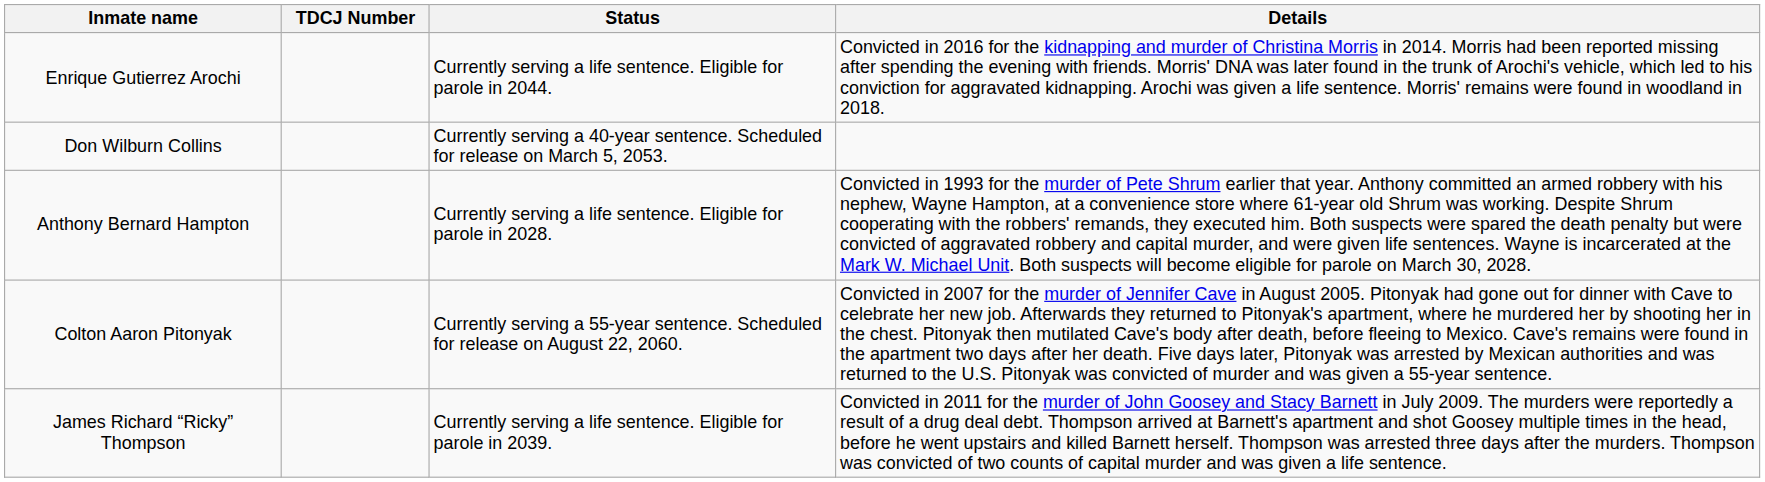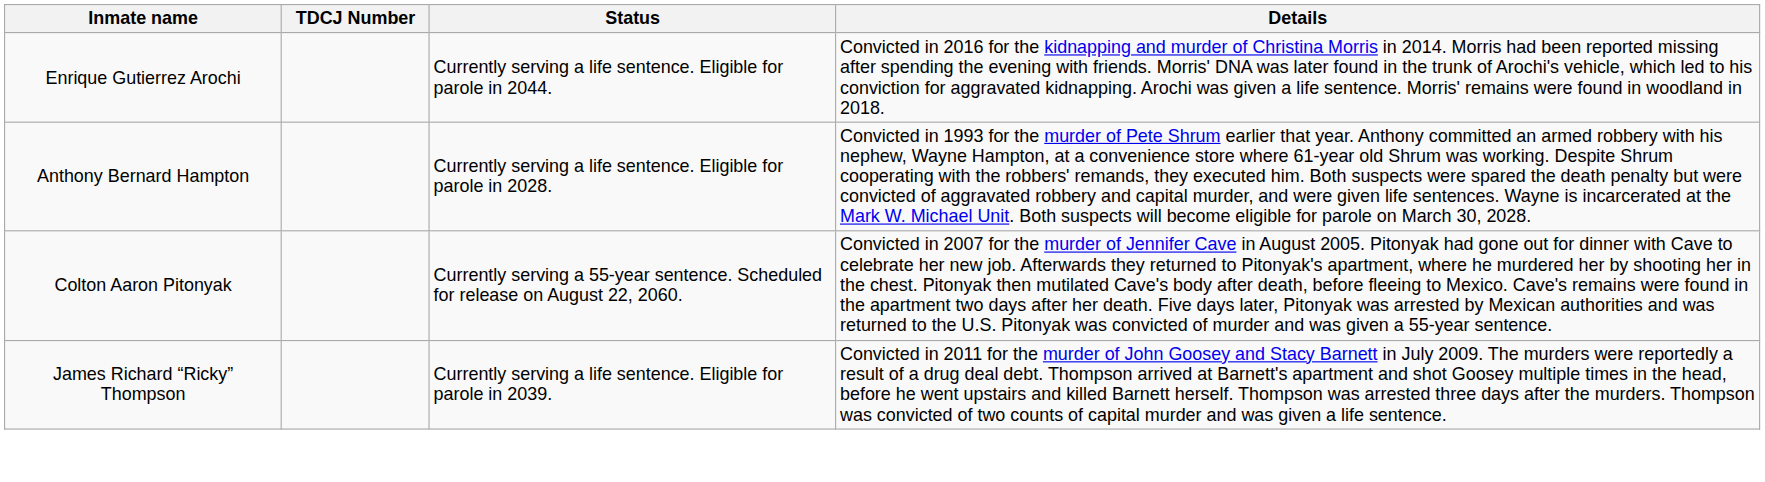 <table class="wikitable sortable">
 <tr>
 <th width=15%>Inmate name</th>
 <th width=8%>TDCJ Number</th>
 <th width=22%>Status</th>
 <th width=50%>Details</th>
 </tr>
 <tr>
 <td style="text-align:center;">Enrique Gutierrez Arochi</td>
 <td style="text-align:center;"></td>
 <td>Currently serving a life sentence. Eligible for parole in 2044.</td>
 <td>Convicted in 2016 for the <a href='#'>kidnapping and murder of Christina Morris</a> in 2014. Morris had been reported missing after spending the evening with friends. Morris' DNA was later found in the trunk of Arochi's vehicle, which led to his conviction for aggravated kidnapping. Arochi was given a life sentence. Morris' remains were found in woodland in 2018.</td>
-</tr>
-<tr>
-<td style="text-align:center;">Don Wilburn Collins</td>
-<td style="text-align:center;"></td>
-<td>Currently serving a 40-year sentence. Scheduled for release on March 5, 2053.</td>
-<td></td>
 </tr>
 <tr>
 <td style="text-align:center;">Anthony Bernard Hampton</td>
 <td style="text-align:center;"></td>
 <td>Currently serving a life sentence. Eligible for parole in 2028.</td>
 <td>Convicted in 1993 for the <a href='#'>murder of Pete Shrum</a> earlier that year. Anthony committed an armed robbery with his nephew, Wayne Hampton, at a convenience store where 61-year old Shrum was working. Despite Shrum cooperating with the robbers' remands, they executed him. Both suspects were spared the death penalty but were convicted of aggravated robbery and capital murder, and were given life sentences. Wayne is incarcerated at the <a href='#'>Mark W. Michael Unit</a>. Both suspects will become eligible for parole on March 30, 2028.</td>
 </tr>
 <tr>
 <td style="text-align:center;">Colton Aaron Pitonyak</td>
 <td style="text-align:center;"></td>
 <td>Currently serving a 55-year sentence. Scheduled for release on August 22, 2060.</td>
 <td>Convicted in 2007 for the <a href='#'>murder of Jennifer Cave</a> in August 2005. Pitonyak had gone out for dinner with Cave to celebrate her new job. Afterwards they returned to Pitonyak's apartment, where he murdered her by shooting her in the chest. Pitonyak then mutilated Cave's body after death, before fleeing to Mexico. Cave's remains were found in the apartment two days after her death. Five days later, Pitonyak was arrested by Mexican authorities and was returned to the U.S. Pitonyak was convicted of murder and was given a 55-year sentence.</td>
 </tr>
 <tr>
 <td style="text-align:center;">James Richard “Ricky” Thompson</td>
 <td style="text-align:center;"></td>
 <td>Currently serving a life sentence. Eligible for parole in 2039.</td>
 <td>Convicted in 2011 for the <a href='#'>murder of John Goosey and Stacy Barnett</a> in July 2009. The murders were reportedly a result of a drug deal debt. Thompson arrived at Barnett's apartment and shot Goosey multiple times in the head, before he went upstairs and killed Barnett herself. Thompson was arrested three days after the murders. Thompson was convicted of two counts of capital murder and was given a life sentence.</td>
 </tr>
 </table>
